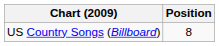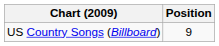 <table class="wikitable sortable">
 <tr>
 <th scope="col">Chart (2009)</th>
 <th scope="col">Position</th>
 </tr>
 <tr>
 <td>US <a href='#'>Country Songs</a> (<em><a href='#'>Billboard</a></em>)</td>
-<td align="center">8</td>
+<td align="center">9</td>
 </tr>
 </table>
